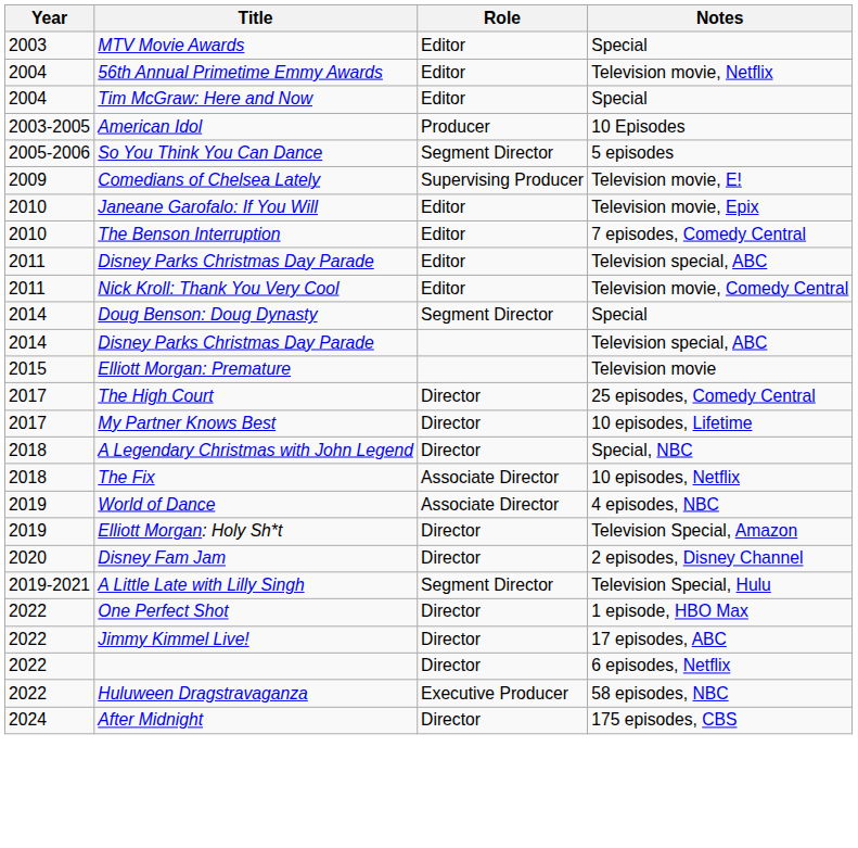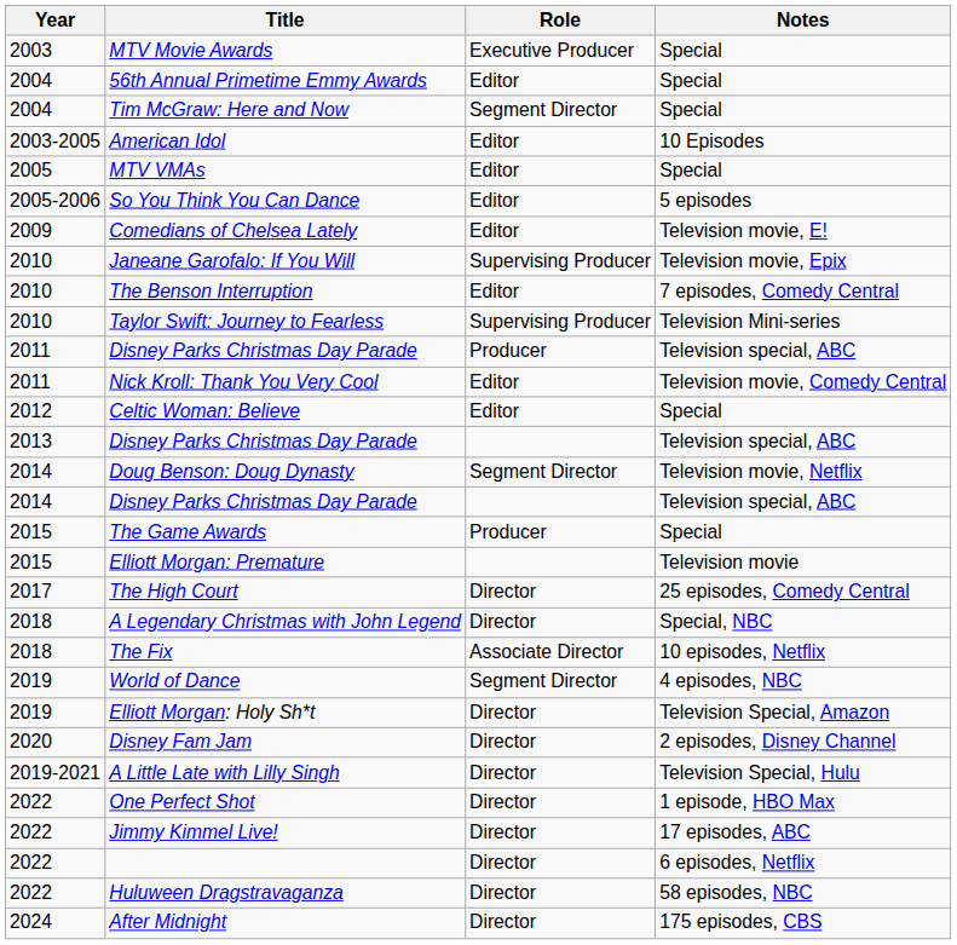 <table class="wikitable">
 <tr>
 <th>Year</th>
 <th>Title</th>
 <th>Role</th>
 <th>Notes</th>
 </tr>
 <tr>
 <td>2003</td>
 <td><em><a href='#'>MTV Movie Awards</a></em></td>
-<td>Editor</td>
+<td>Executive Producer</td>
 <td>Special</td>
 </tr>
 <tr>
 <td>2004</td>
 <td><em><a href='#'>56th Annual Primetime Emmy Awards</a></em></td>
 <td>Editor</td>
-<td>Television movie, <a href='#'>Netflix</a></td>
+<td>Special</td>
 </tr>
 <tr>
 <td>2004</td>
 <td><em><a href='#'>Tim McGraw: Here and Now</a></em></td>
-<td>Editor</td>
+<td>Segment Director</td>
 <td>Special</td>
 </tr>
 <tr>
 <td>2003-2005</td>
 <td><em><a href='#'>American Idol</a></em></td>
-<td>Producer</td>
+<td>Editor</td>
 <td>10 Episodes</td>
+</tr>
+<tr>
+<td>2005</td>
+<td><em><a href='#'>MTV VMAs</a></em></td>
+<td>Editor</td>
+<td>Special</td>
 </tr>
 <tr>
 <td>2005-2006</td>
 <td><em><a href='#'>So You Think You Can Dance</a></em></td>
-<td>Segment Director</td>
+<td>Editor</td>
 <td>5 episodes</td>
 </tr>
 <tr>
 <td>2009</td>
 <td><em><a href='#'>Comedians of Chelsea Lately</a></em></td>
-<td>Supervising Producer</td>
+<td>Editor</td>
 <td>Television movie, <a href='#'>E!</a></td>
 </tr>
 <tr>
 <td>2010</td>
 <td><a href='#'><em>Janeane Garofalo: If You Will</em></a></td>
-<td>Editor</td>
+<td>Supervising Producer</td>
 <td>Television movie, <a href='#'>Epix</a></td>
 </tr>
 <tr>
 <td>2010</td>
 <td><em><a href='#'>The Benson Interruption</a></em></td>
 <td>Editor</td>
 <td>7 episodes, <a href='#'>Comedy Central</a></td>
 </tr>
 <tr>
+<td>2010</td>
+<td><em><a href='#'>Taylor Swift: Journey to Fearless</a></em></td>
+<td>Supervising Producer</td>
+<td>Television Mini-series</td>
+</tr>
+<tr>
 <td>2011</td>
 <td><em><a href='#'>Disney Parks Christmas Day Parade</a></em></td>
-<td>Editor</td>
+<td>Producer</td>
 <td>Television special, <a href='#'>ABC</a></td>
 </tr>
 <tr>
 <td>2011</td>
 <td><em><a href='#'>Nick Kroll: Thank You Very Cool</a></em></td>
 <td>Editor</td>
 <td>Television movie, <a href='#'>Comedy Central</a></td>
 </tr>
 <tr>
+<td>2012</td>
+<td><em><a href='#'>Celtic Woman: Believe</a></em></td>
+<td>Editor</td>
+<td>Special</td>
+</tr>
+<tr>
+<td>2013</td>
+<td><em><a href='#'>Disney Parks Christmas Day Parade</a></em></td>
+<td></td>
+<td>Television special, <a href='#'>ABC</a></td>
+</tr>
+<tr>
 <td>2014</td>
 <td><em><a href='#'>Doug Benson: Doug Dynasty</a></em></td>
 <td>Segment Director</td>
-<td>Special</td>
+<td>Television movie, <a href='#'>Netflix</a></td>
 </tr>
 <tr>
 <td>2014</td>
 <td><em><a href='#'>Disney Parks Christmas Day Parade</a></em></td>
 <td></td>
 <td>Television special, <a href='#'>ABC</a></td>
+</tr>
+<tr>
+<td>2015</td>
+<td><em><a href='#'>The Game Awards</a></em></td>
+<td>Producer</td>
+<td>Special</td>
 </tr>
 <tr>
 <td>2015</td>
 <td><em><a href='#'>Elliott Morgan: Premature</a></em></td>
 <td></td>
 <td>Television movie</td>
 </tr>
 <tr>
 <td>2017</td>
 <td><em><a href='#'>The High Court</a></em></td>
 <td>Director</td>
 <td>25 episodes, <a href='#'>Comedy Central</a></td>
-</tr>
-<tr>
-<td>2017</td>
-<td><em><a href='#'>My Partner Knows Best</a></em></td>
-<td>Director</td>
-<td>10 episodes, <a href='#'>Lifetime</a></td>
 </tr>
 <tr>
 <td>2018</td>
 <td><em><a href='#'>A Legendary Christmas with John Legend</a></em></td>
 <td>Director</td>
 <td>Special, <a href='#'>NBC</a></td>
 </tr>
 <tr>
 <td>2018</td>
 <td><em><a href='#'>The Fix</a></em></td>
 <td>Associate Director</td>
 <td>10 episodes, <a href='#'>Netflix</a></td>
 </tr>
 <tr>
 <td>2019</td>
 <td><a href='#'><em>World of Dance</em></a></td>
-<td>Associate Director</td>
+<td>Segment Director</td>
 <td>4 episodes, <a href='#'>NBC</a></td>
 </tr>
 <tr>
 <td>2019</td>
 <td><em><a href='#'>Elliott Morgan</a>: Holy Sh*t</em></td>
 <td>Director</td>
 <td>Television Special, <a href='#'>Amazon</a></td>
 </tr>
 <tr>
 <td>2020</td>
 <td><em><a href='#'>Disney Fam Jam</a></em></td>
 <td>Director</td>
 <td>2 episodes, <a href='#'>Disney Channel</a></td>
 </tr>
 <tr>
 <td>2019-2021</td>
 <td><em><a href='#'>A Little Late with Lilly Singh</a></em></td>
-<td>Segment Director</td>
+<td>Director</td>
 <td>Television Special, <a href='#'>Hulu</a></td>
 </tr>
 <tr>
 <td>2022</td>
 <td><em><a href='#'>One Perfect Shot</a></em></td>
 <td>Director</td>
 <td>1 episode, <a href='#'>HBO Max</a></td>
 </tr>
 <tr>
 <td>2022</td>
 <td><em><a href='#'>Jimmy Kimmel Live!</a></em></td>
 <td>Director</td>
 <td>17 episodes, <a href='#'>ABC</a></td>
 </tr>
 <tr>
 <td>2022</td>
 <td></td>
 <td>Director</td>
 <td>6 episodes, <a href='#'>Netflix</a></td>
 </tr>
 <tr>
 <td>2022</td>
 <td><em><a href='#'>Huluween Dragstravaganza</a></em></td>
-<td>Executive Producer</td>
+<td>Director</td>
 <td>58 episodes, <a href='#'>NBC</a></td>
 </tr>
 <tr>
 <td>2024</td>
 <td><em><a href='#'>After Midnight</a></em></td>
 <td>Director</td>
 <td>175 episodes, <a href='#'>CBS</a></td>
 </tr>
 </table>
